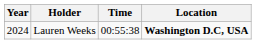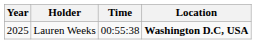 <table class="wikitable">
 <tr>
 <th>Year</th>
 <th>Holder</th>
 <th>Time</th>
 <th>Location</th>
 </tr>
 <tr>
-<td>2024</td>
+<td>2025</td>
 <td>Lauren Weeks</td>
 <td>00:55:38</td>
 <td><strong>Washington D.C, USA </strong></td>
 </tr>
 </table>
